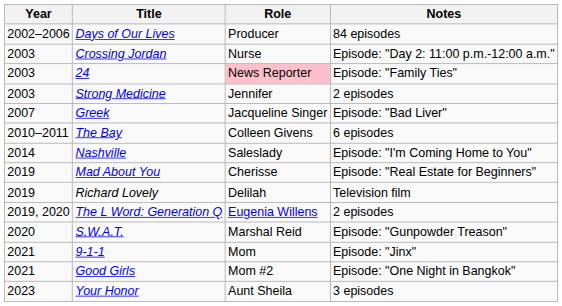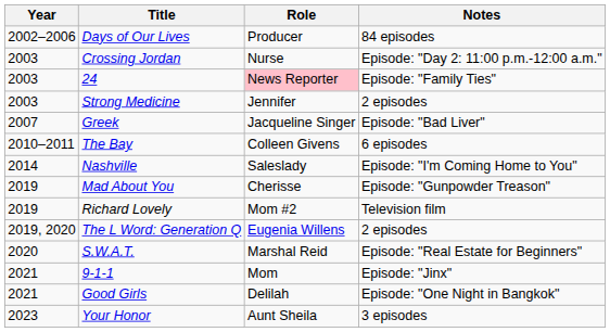 <table class="wikitable sortable">
 <tr>
 <th>Year</th>
 <th>Title</th>
 <th>Role</th>
 <th>Notes</th>
 </tr>
 <tr>
 <td>2002–2006</td>
 <td><em><a href='#'>Days of Our Lives</a></em></td>
 <td>Producer</td>
 <td>84 episodes</td>
 </tr>
 <tr>
 <td>2003</td>
 <td><em><a href='#'>Crossing Jordan</a></em></td>
 <td>Nurse</td>
 <td>Episode: "Day 2: 11:00 p.m.-12:00 a.m."</td>
 </tr>
 <tr>
 <td>2003</td>
 <td><a href='#'><em>24</em></a></td>
 <td style="background: pink;">News Reporter</td>
 <td>Episode: "Family Ties"</td>
 </tr>
 <tr>
 <td>2003</td>
 <td><em><a href='#'>Strong Medicine</a></em></td>
 <td>Jennifer</td>
 <td>2 episodes</td>
 </tr>
 <tr>
 <td>2007</td>
 <td><a href='#'><em>Greek</em></a></td>
 <td>Jacqueline Singer</td>
 <td>Episode: "Bad Liver"</td>
 </tr>
 <tr>
 <td>2010–2011</td>
 <td><a href='#'><em>The Bay</em></a></td>
 <td>Colleen Givens</td>
 <td>6 episodes</td>
 </tr>
 <tr>
 <td>2014</td>
 <td><a href='#'><em>Nashville</em></a></td>
 <td>Saleslady</td>
 <td>Episode: "I'm Coming Home to You"</td>
 </tr>
 <tr>
 <td>2019</td>
 <td><em><a href='#'>Mad About You</a></em></td>
 <td>Cherisse</td>
-<td>Episode: "Real Estate for Beginners"</td>
+<td>Episode: "Gunpowder Treason"</td>
 </tr>
 <tr>
 <td>2019</td>
 <td><em>Richard Lovely</em></td>
-<td>Delilah</td>
+<td>Mom #2</td>
 <td>Television film</td>
 </tr>
 <tr>
 <td>2019, 2020</td>
 <td><em><a href='#'>The L Word: Generation Q</a></em></td>
 <td><a href='#'>Eugenia Willens</a></td>
 <td>2 episodes</td>
 </tr>
 <tr>
 <td>2020</td>
 <td><a href='#'><em>S.W.A.T.</em></a></td>
 <td>Marshal Reid</td>
-<td>Episode: "Gunpowder Treason"</td>
+<td>Episode: "Real Estate for Beginners"</td>
 </tr>
 <tr>
 <td>2021</td>
 <td><a href='#'><em>9-1-1</em></a></td>
 <td>Mom</td>
 <td>Episode: "Jinx"</td>
 </tr>
 <tr>
 <td>2021</td>
 <td><a href='#'><em>Good Girls</em></a></td>
-<td>Mom #2</td>
+<td>Delilah</td>
 <td>Episode: "One Night in Bangkok"</td>
 </tr>
 <tr>
 <td>2023</td>
 <td><a href='#'><em>Your Honor</em></a></td>
 <td>Aunt Sheila</td>
 <td>3 episodes</td>
 </tr>
 </table>
